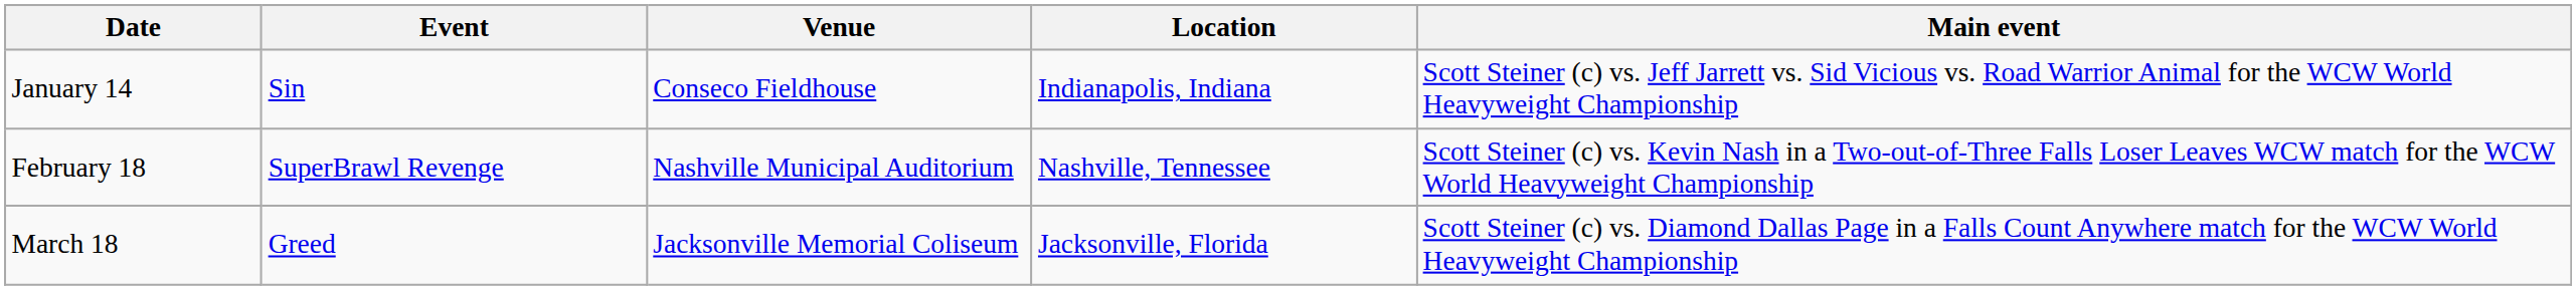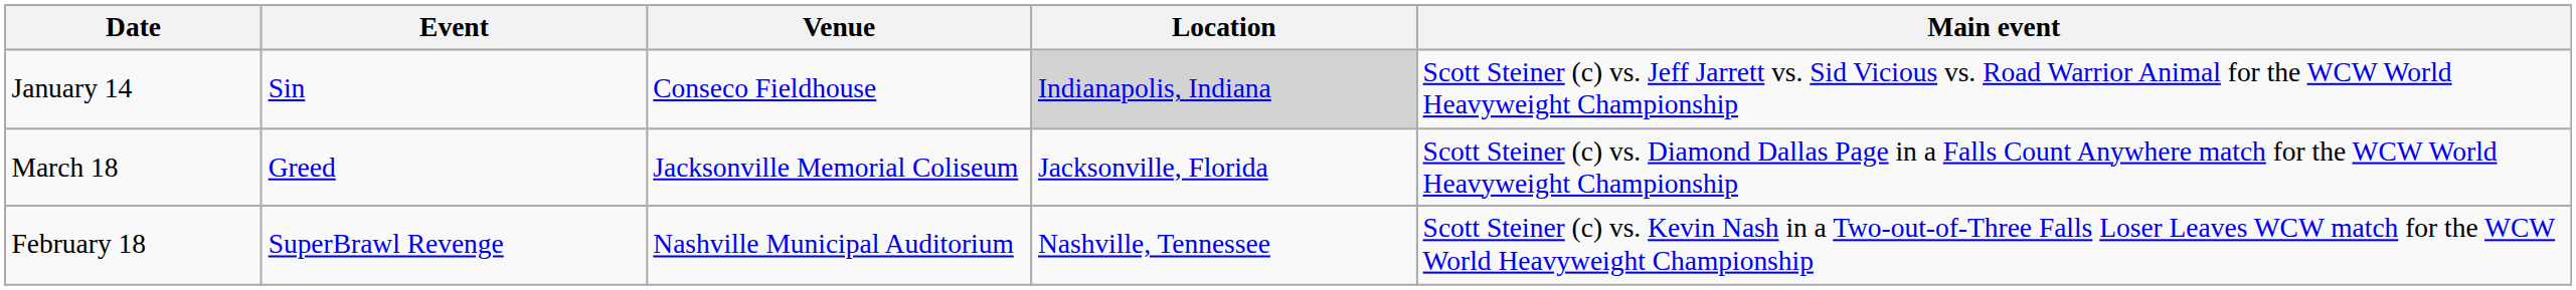 <table class="sortable wikitable succession-box" style="font-size:85%; width: 100%">
 <tr>
 <th width=10%>Date</th>
 <th width=15%>Event</th>
 <th width=15%>Venue</th>
 <th width=15%>Location</th>
 <th width=45%>Main event</th>
 </tr>
 <tr>
 <td>January 14</td>
 <td><a href='#'>Sin</a></td>
 <td><a href='#'>Conseco Fieldhouse</a></td>
-<td><a href='#'>Indianapolis, Indiana</a></td>
+<td style="background: lightgrey;"><a href='#'>Indianapolis, Indiana</a></td>
 <td><a href='#'>Scott Steiner</a> (c) vs. <a href='#'>Jeff Jarrett</a> vs. <a href='#'>Sid Vicious</a> vs. <a href='#'>Road Warrior Animal</a> for the <a href='#'>WCW World Heavyweight Championship</a></td>
+</tr>
+<tr>
+<td>March 18</td>
+<td><a href='#'>Greed</a></td>
+<td><a href='#'>Jacksonville Memorial Coliseum</a></td>
+<td><a href='#'>Jacksonville, Florida</a></td>
+<td><a href='#'>Scott Steiner</a> (c) vs. <a href='#'>Diamond Dallas Page</a> in a <a href='#'>Falls Count Anywhere match</a> for the <a href='#'>WCW World Heavyweight Championship</a></td>
 </tr>
 <tr>
 <td>February 18</td>
 <td><a href='#'>SuperBrawl Revenge</a></td>
 <td><a href='#'>Nashville Municipal Auditorium</a></td>
 <td><a href='#'>Nashville, Tennessee</a></td>
 <td><a href='#'>Scott Steiner</a> (c) vs. <a href='#'>Kevin Nash</a> in a <a href='#'>Two-out-of-Three Falls</a> <a href='#'>Loser Leaves WCW match</a> for the <a href='#'>WCW World Heavyweight Championship</a></td>
 </tr>
-<tr>
-<td>March 18</td>
-<td><a href='#'>Greed</a></td>
-<td><a href='#'>Jacksonville Memorial Coliseum</a></td>
-<td><a href='#'>Jacksonville, Florida</a></td>
-<td><a href='#'>Scott Steiner</a> (c) vs. <a href='#'>Diamond Dallas Page</a> in a <a href='#'>Falls Count Anywhere match</a> for the <a href='#'>WCW World Heavyweight Championship</a></td>
-</tr>
 </table>
